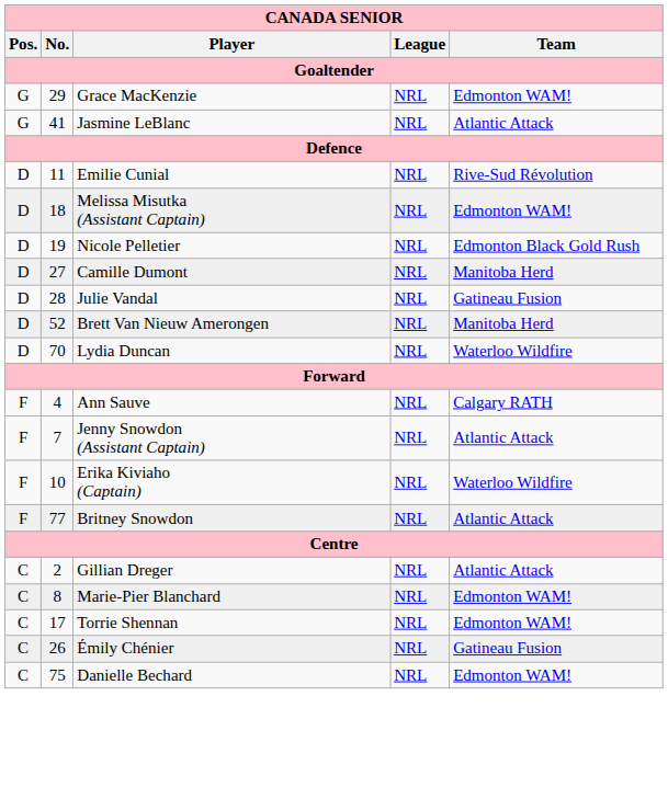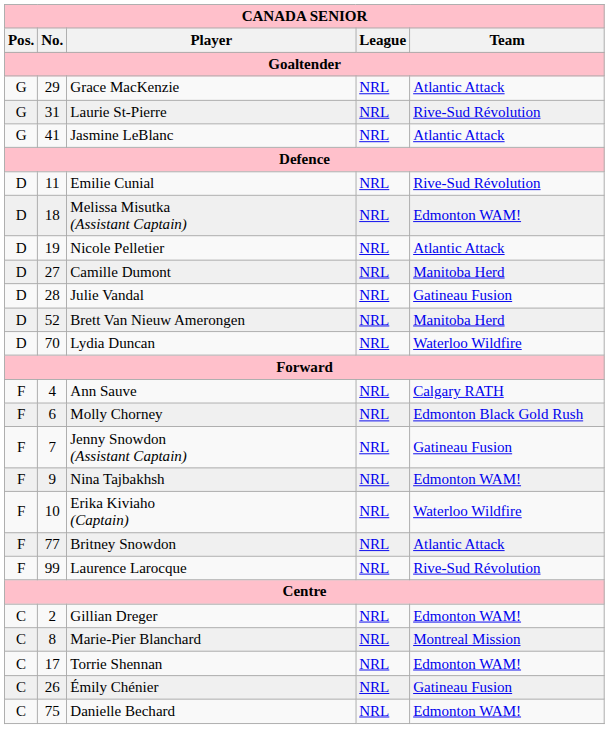 <table class="wikitable sortable"; font-size=90%;">
 <tr>
 <th style=background:pink colspan=5>CANADA SENIOR</th>
 </tr>
 <tr>
 <th width=10>Pos.</th>
 <th width=10>No.</th>
 <th align=left width=300>Player</th>
 <th width=50>League</th>
 <th width=200>Team</th>
 </tr>
 <tr>
 <th style=background:pink colspan=5>Goaltender</th>
 </tr>
 <tr>
 <td style="text-align:center;">G</td>
 <td style="text-align:center;">29</td>
 <td>Grace MacKenzie</td>
 <td> <a href='#'>NRL</a></td>
-<td><a href='#'>Edmonton WAM!</a></td>
+<td><a href='#'>Atlantic Attack</a></td>
+</tr>
+<tr bgcolor="#f0f0f0">
+<td style="text-align:center;">G</td>
+<td style="text-align:center;">31</td>
+<td>Laurie St-Pierre</td>
+<td> <a href='#'>NRL</a></td>
+<td><a href='#'>Rive-Sud Révolution</a></td>
 </tr>
 <tr>
 <td style="text-align:center;">G</td>
 <td style="text-align:center;">41</td>
 <td>Jasmine LeBlanc</td>
 <td> <a href='#'>NRL</a></td>
 <td><a href='#'>Atlantic Attack</a></td>
 </tr>
 <tr>
 <th style=background:pink colspan=5>Defence</th>
 </tr>
 <tr>
 <td style="text-align:center;">D</td>
 <td style="text-align:center;">11</td>
 <td>Emilie Cunial</td>
 <td> <a href='#'>NRL</a></td>
 <td><a href='#'>Rive-Sud Révolution</a></td>
 </tr>
 <tr bgcolor="#f0f0f0">
 <td style="text-align:center;">D</td>
 <td style="text-align:center;">18</td>
 <td>Melissa Misutka<br><em>(Assistant Captain)</em></td>
 <td> <a href='#'>NRL</a></td>
 <td><a href='#'>Edmonton WAM!</a></td>
 </tr>
 <tr>
 <td style="text-align:center;">D</td>
 <td style="text-align:center;">19</td>
 <td>Nicole Pelletier</td>
 <td> <a href='#'>NRL</a></td>
-<td><a href='#'>Edmonton Black Gold Rush</a></td>
+<td><a href='#'>Atlantic Attack</a></td>
 </tr>
 <tr bgcolor="#f0f0f0">
 <td style="text-align:center;">D</td>
 <td style="text-align:center;">27</td>
 <td>Camille Dumont</td>
 <td> <a href='#'>NRL</a></td>
 <td><a href='#'>Manitoba Herd</a></td>
 </tr>
 <tr>
 <td style="text-align:center;">D</td>
 <td style="text-align:center;">28</td>
 <td>Julie Vandal</td>
 <td> <a href='#'>NRL</a></td>
 <td><a href='#'>Gatineau Fusion</a></td>
 </tr>
 <tr bgcolor="#f0f0f0">
 <td style="text-align:center;">D</td>
 <td style="text-align:center;">52</td>
 <td>Brett Van Nieuw Amerongen</td>
 <td> <a href='#'>NRL</a></td>
 <td><a href='#'>Manitoba Herd</a></td>
 </tr>
 <tr>
 <td style="text-align:center;">D</td>
 <td style="text-align:center;">70</td>
 <td>Lydia Duncan</td>
 <td> <a href='#'>NRL</a></td>
 <td><a href='#'>Waterloo Wildfire</a></td>
 </tr>
 <tr>
 <th style=background:pink colspan=5>Forward</th>
 </tr>
 <tr>
 <td style="text-align:center;">F</td>
 <td style="text-align:center;">4</td>
 <td>Ann Sauve</td>
 <td> <a href='#'>NRL</a></td>
 <td><a href='#'>Calgary RATH</a></td>
 </tr>
+<tr bgcolor="#f0f0f0">
+<td style="text-align:center;">F</td>
+<td style="text-align:center;">6</td>
+<td>Molly Chorney</td>
+<td> <a href='#'>NRL</a></td>
+<td><a href='#'>Edmonton Black Gold Rush</a></td>
+</tr>
 <tr>
 <td style="text-align:center;">F</td>
 <td style="text-align:center;">7</td>
 <td>Jenny Snowdon<br><em>(Assistant Captain)</em></td>
 <td> <a href='#'>NRL</a></td>
-<td><a href='#'>Atlantic Attack</a></td>
+<td><a href='#'>Gatineau Fusion</a></td>
+</tr>
+<tr bgcolor="#f0f0f0">
+<td style="text-align:center;">F</td>
+<td style="text-align:center;">9</td>
+<td>Nina Tajbakhsh</td>
+<td> <a href='#'>NRL</a></td>
+<td><a href='#'>Edmonton WAM!</a></td>
 </tr>
 <tr>
 <td style="text-align:center;">F</td>
 <td style="text-align:center;">10</td>
 <td>Erika Kiviaho<br><em>(Captain)</em></td>
 <td> <a href='#'>NRL</a></td>
 <td><a href='#'>Waterloo Wildfire</a></td>
 </tr>
 <tr bgcolor="#f0f0f0">
 <td style="text-align:center;">F</td>
 <td style="text-align:center;">77</td>
 <td>Britney Snowdon</td>
 <td> <a href='#'>NRL</a></td>
 <td><a href='#'>Atlantic Attack</a></td>
 </tr>
 <tr>
+<td style="text-align:center;">F</td>
+<td style="text-align:center;">99</td>
+<td>Laurence Larocque</td>
+<td> <a href='#'>NRL</a></td>
+<td><a href='#'>Rive-Sud Révolution</a></td>
+</tr>
+<tr>
 <th style=background:pink colspan=5>Centre</th>
 </tr>
 <tr>
 <td style="text-align:center;">C</td>
 <td style="text-align:center;">2</td>
 <td>Gillian Dreger</td>
 <td> <a href='#'>NRL</a></td>
-<td><a href='#'>Atlantic Attack</a></td>
+<td><a href='#'>Edmonton WAM!</a></td>
 </tr>
 <tr bgcolor="#f0f0f0">
 <td style="text-align:center;">C</td>
 <td style="text-align:center;">8</td>
 <td>Marie-Pier Blanchard</td>
 <td> <a href='#'>NRL</a></td>
-<td><a href='#'>Edmonton WAM!</a></td>
+<td><a href='#'>Montreal Mission</a></td>
 </tr>
 <tr>
 <td style="text-align:center;">C</td>
 <td style="text-align:center;">17</td>
 <td>Torrie Shennan</td>
 <td> <a href='#'>NRL</a></td>
 <td><a href='#'>Edmonton WAM!</a></td>
 </tr>
 <tr bgcolor="#f0f0f0">
 <td style="text-align:center;">C</td>
 <td style="text-align:center;">26</td>
 <td>Émily Chénier</td>
 <td> <a href='#'>NRL</a></td>
 <td><a href='#'>Gatineau Fusion</a></td>
 </tr>
 <tr>
 <td style="text-align:center;">C</td>
 <td style="text-align:center;">75</td>
 <td>Danielle Bechard</td>
 <td> <a href='#'>NRL</a></td>
 <td><a href='#'>Edmonton WAM!</a></td>
 </tr>
 </table>
